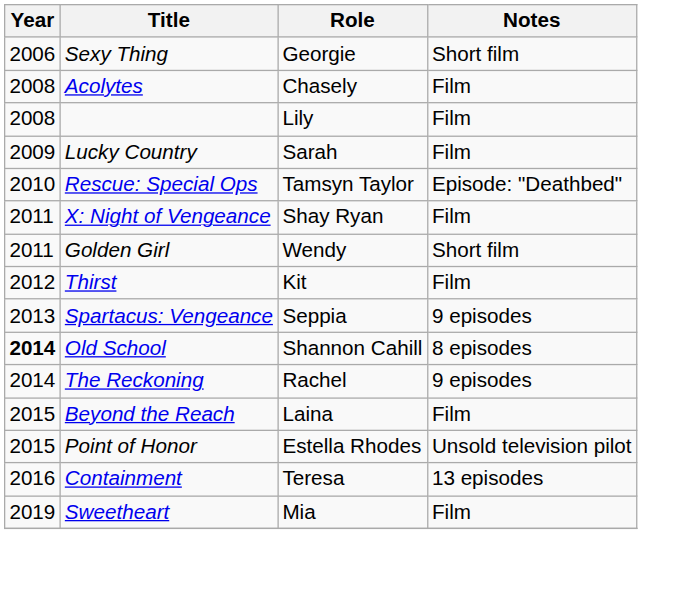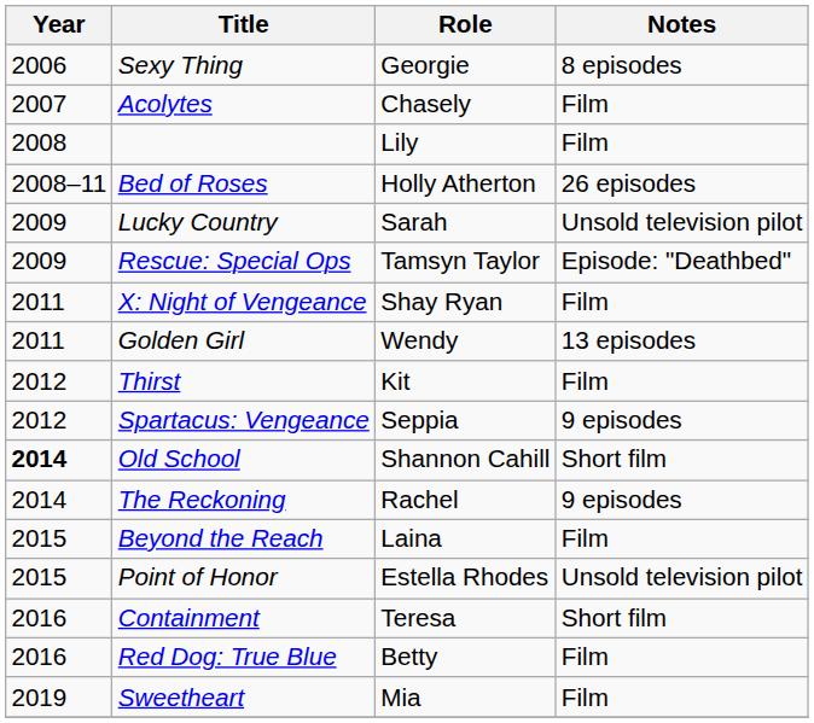 <table class="wikitable sortable">
 <tr>
 <th>Year</th>
 <th>Title</th>
 <th>Role</th>
 <th class="unsortable">Notes</th>
 </tr>
 <tr>
 <td>2006</td>
 <td><em>Sexy Thing</em></td>
 <td>Georgie</td>
-<td>Short film</td>
+<td>8 episodes</td>
 </tr>
 <tr>
-<td>2008</td>
+<td>2007</td>
 <td><em><a href='#'>Acolytes</a></em></td>
 <td>Chasely</td>
 <td>Film</td>
 </tr>
 <tr>
 <td>2008</td>
 <td><em></em></td>
 <td>Lily</td>
 <td>Film</td>
 </tr>
 <tr>
+<td>2008–11</td>
+<td><em><a href='#'>Bed of Roses</a></em></td>
+<td>Holly Atherton</td>
+<td>26 episodes</td>
+</tr>
+<tr>
 <td>2009</td>
 <td><em>Lucky Country</em></td>
 <td>Sarah</td>
-<td>Film</td>
+<td>Unsold television pilot</td>
 </tr>
 <tr>
-<td>2010</td>
+<td>2009</td>
 <td><em><a href='#'>Rescue: Special Ops</a></em></td>
 <td>Tamsyn Taylor</td>
 <td>Episode: "Deathbed"</td>
 </tr>
 <tr>
 <td>2011</td>
 <td><em><a href='#'>X: Night of Vengeance</a></em></td>
 <td>Shay Ryan</td>
 <td>Film</td>
 </tr>
 <tr>
 <td>2011</td>
 <td><em>Golden Girl</em></td>
 <td>Wendy</td>
-<td>Short film</td>
+<td>13 episodes</td>
 </tr>
 <tr>
 <td>2012</td>
 <td><em><a href='#'>Thirst</a></em></td>
 <td>Kit</td>
 <td>Film</td>
 </tr>
 <tr>
-<td>2013</td>
+<td>2012</td>
 <td><em><a href='#'>Spartacus: Vengeance</a></em></td>
 <td>Seppia</td>
 <td>9 episodes</td>
 </tr>
 <tr>
 <td><strong>2014</strong></td>
 <td><em><a href='#'>Old School</a></em></td>
 <td>Shannon Cahill</td>
-<td>8 episodes</td>
+<td>Short film</td>
 </tr>
 <tr>
 <td>2014</td>
 <td><em><a href='#'>The Reckoning</a></em></td>
 <td>Rachel</td>
 <td>9 episodes</td>
 </tr>
 <tr>
 <td>2015</td>
 <td><em><a href='#'>Beyond the Reach</a></em></td>
 <td>Laina</td>
 <td>Film</td>
 </tr>
 <tr>
 <td>2015</td>
 <td><em>Point of Honor</em></td>
 <td>Estella Rhodes</td>
 <td>Unsold television pilot</td>
 </tr>
 <tr>
 <td>2016</td>
 <td><em><a href='#'>Containment</a></em></td>
 <td>Teresa</td>
-<td>13 episodes</td>
+<td>Short film</td>
+</tr>
+<tr>
+<td>2016</td>
+<td><em><a href='#'>Red Dog: True Blue</a></em></td>
+<td>Betty</td>
+<td>Film</td>
 </tr>
 <tr>
 <td>2019</td>
 <td><em><a href='#'> Sweetheart</a></em></td>
 <td>Mia</td>
 <td>Film</td>
 </tr>
 <tr>
 </tr>
 </table>
